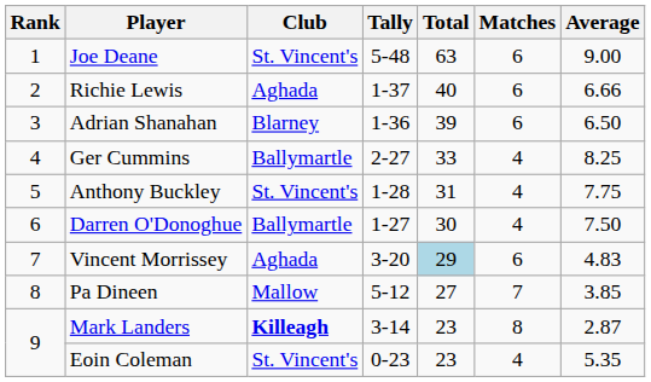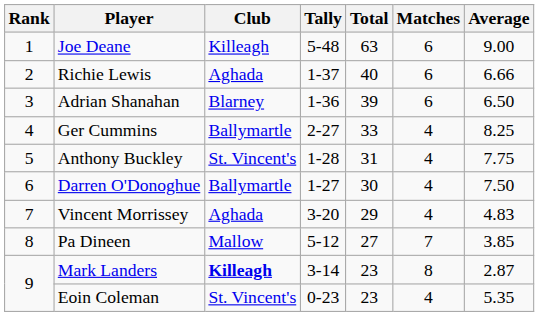 <table class="wikitable">
 <tr>
 <th>Rank</th>
 <th>Player</th>
 <th>Club</th>
 <th>Tally</th>
 <th>Total</th>
 <th>Matches</th>
 <th>Average</th>
 </tr>
 <tr>
 <td rowspan="1" style="text-align:center;">1</td>
 <td><a href='#'>Joe Deane</a></td>
-<td><a href='#'>St. Vincent's</a></td>
+<td><a href='#'>Killeagh</a></td>
 <td align=center>5-48</td>
 <td align=center>63</td>
 <td align=center>6</td>
 <td align=center>9.00</td>
 </tr>
 <tr>
 <td rowspan="1" style="text-align:center;">2</td>
 <td>Richie Lewis</td>
 <td><a href='#'>Aghada</a></td>
 <td align=center>1-37</td>
 <td align=center>40</td>
 <td align=center>6</td>
 <td align=center>6.66</td>
 </tr>
 <tr>
 <td rowspan="1" style="text-align:center;">3</td>
 <td>Adrian Shanahan</td>
 <td><a href='#'>Blarney</a></td>
 <td align=center>1-36</td>
 <td align=center>39</td>
 <td align=center>6</td>
 <td align=center>6.50</td>
 </tr>
 <tr>
 <td rowspan="1" style="text-align:center;">4</td>
 <td>Ger Cummins</td>
 <td><a href='#'>Ballymartle</a></td>
 <td align=center>2-27</td>
 <td align=center>33</td>
 <td align=center>4</td>
 <td align=center>8.25</td>
 </tr>
 <tr>
 <td rowspan="1" style="text-align:center;">5</td>
 <td>Anthony Buckley</td>
 <td><a href='#'>St. Vincent's</a></td>
 <td align=center>1-28</td>
 <td align=center>31</td>
 <td align=center>4</td>
 <td align=center>7.75</td>
 </tr>
 <tr>
 <td rowspan="1" style="text-align:center;">6</td>
 <td><a href='#'>Darren O'Donoghue</a></td>
 <td><a href='#'>Ballymartle</a></td>
 <td align=center>1-27</td>
 <td align=center>30</td>
 <td align=center>4</td>
 <td align=center>7.50</td>
 </tr>
 <tr>
 <td rowspan="1" style="text-align:center;">7</td>
 <td>Vincent Morrissey</td>
 <td><a href='#'>Aghada</a></td>
 <td align=center>3-20</td>
-<td align=center style="background: lightblue;">29</td>
-<td align=center>6</td>
+<td align=center>29</td>
+<td align=center>4</td>
 <td align=center>4.83</td>
 </tr>
 <tr>
 <td rowspan="1" style="text-align:center;">8</td>
 <td>Pa Dineen</td>
 <td><a href='#'>Mallow</a></td>
 <td align=center>5-12</td>
 <td align=center>27</td>
 <td align=center>7</td>
 <td align=center>3.85</td>
 </tr>
 <tr>
 <td rowspan="2" style="text-align:center;">9</td>
 <td><a href='#'>Mark Landers</a></td>
 <td><strong><a href='#'>Killeagh</a></strong></td>
 <td align=center>3-14</td>
 <td align=center>23</td>
 <td align=center>8</td>
 <td align=center>2.87</td>
 </tr>
 <tr>
 <td>Eoin Coleman</td>
 <td><a href='#'>St. Vincent's</a></td>
 <td align=center>0-23</td>
 <td align=center>23</td>
 <td align=center>4</td>
 <td align=center>5.35</td>
 </tr>
 </table>
